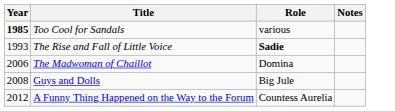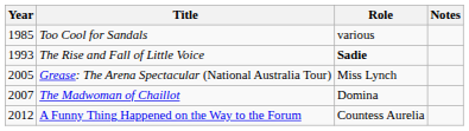 <table class="wikitable sortable">
 <tr>
 <th>Year</th>
 <th>Title</th>
 <th>Role</th>
 <th class = "unsortable">Notes</th>
 </tr>
 <tr>
-<td><strong>1985</strong></td>
+<td>1985</td>
 <td><em>Too Cool for Sandals</em></td>
 <td>various</td>
 <td></td>
 </tr>
 <tr>
 <td>1993</td>
 <td data-sort-value="Rise and Fall of Little Voice, The"><em>The Rise and Fall of Little Voice</em></td>
 <td><strong>Sadie</strong></td>
 <td></td>
 </tr>
 <tr>
-<td>2006</td>
-<td data-sort-value="Madwoman of Chaillot, The"><em><a href='#'>The Madwoman of Chaillot</a></em></td>
-<td>Domina</td>
+<td>2005</td>
+<td><em><a href='#'>Grease</a>: The Arena Spectacular</em> (National Australia Tour)</td>
+<td>Miss Lynch</td>
 <td></td>
 </tr>
 <tr>
-<td>2008</td>
-<td></em><a href='#'>Guys and Dolls</a><em></td>
-<td>Big Jule</td>
+<td>2007</td>
+<td data-sort-value="Madwoman of Chaillot, The"><em><a href='#'>The Madwoman of Chaillot</a></em></td>
+<td>Domina</td>
 <td></td>
 </tr>
 <tr>
 <td>2012</td>
 <td data-sort-value="Funny Thing Happened on the Way to the Forum, A"></em><a href='#'>A Funny Thing Happened on the Way to the Forum</a><em></td>
 <td>Countess Aurelia<em></td>
 <td></td>
 </tr>
 </table>
